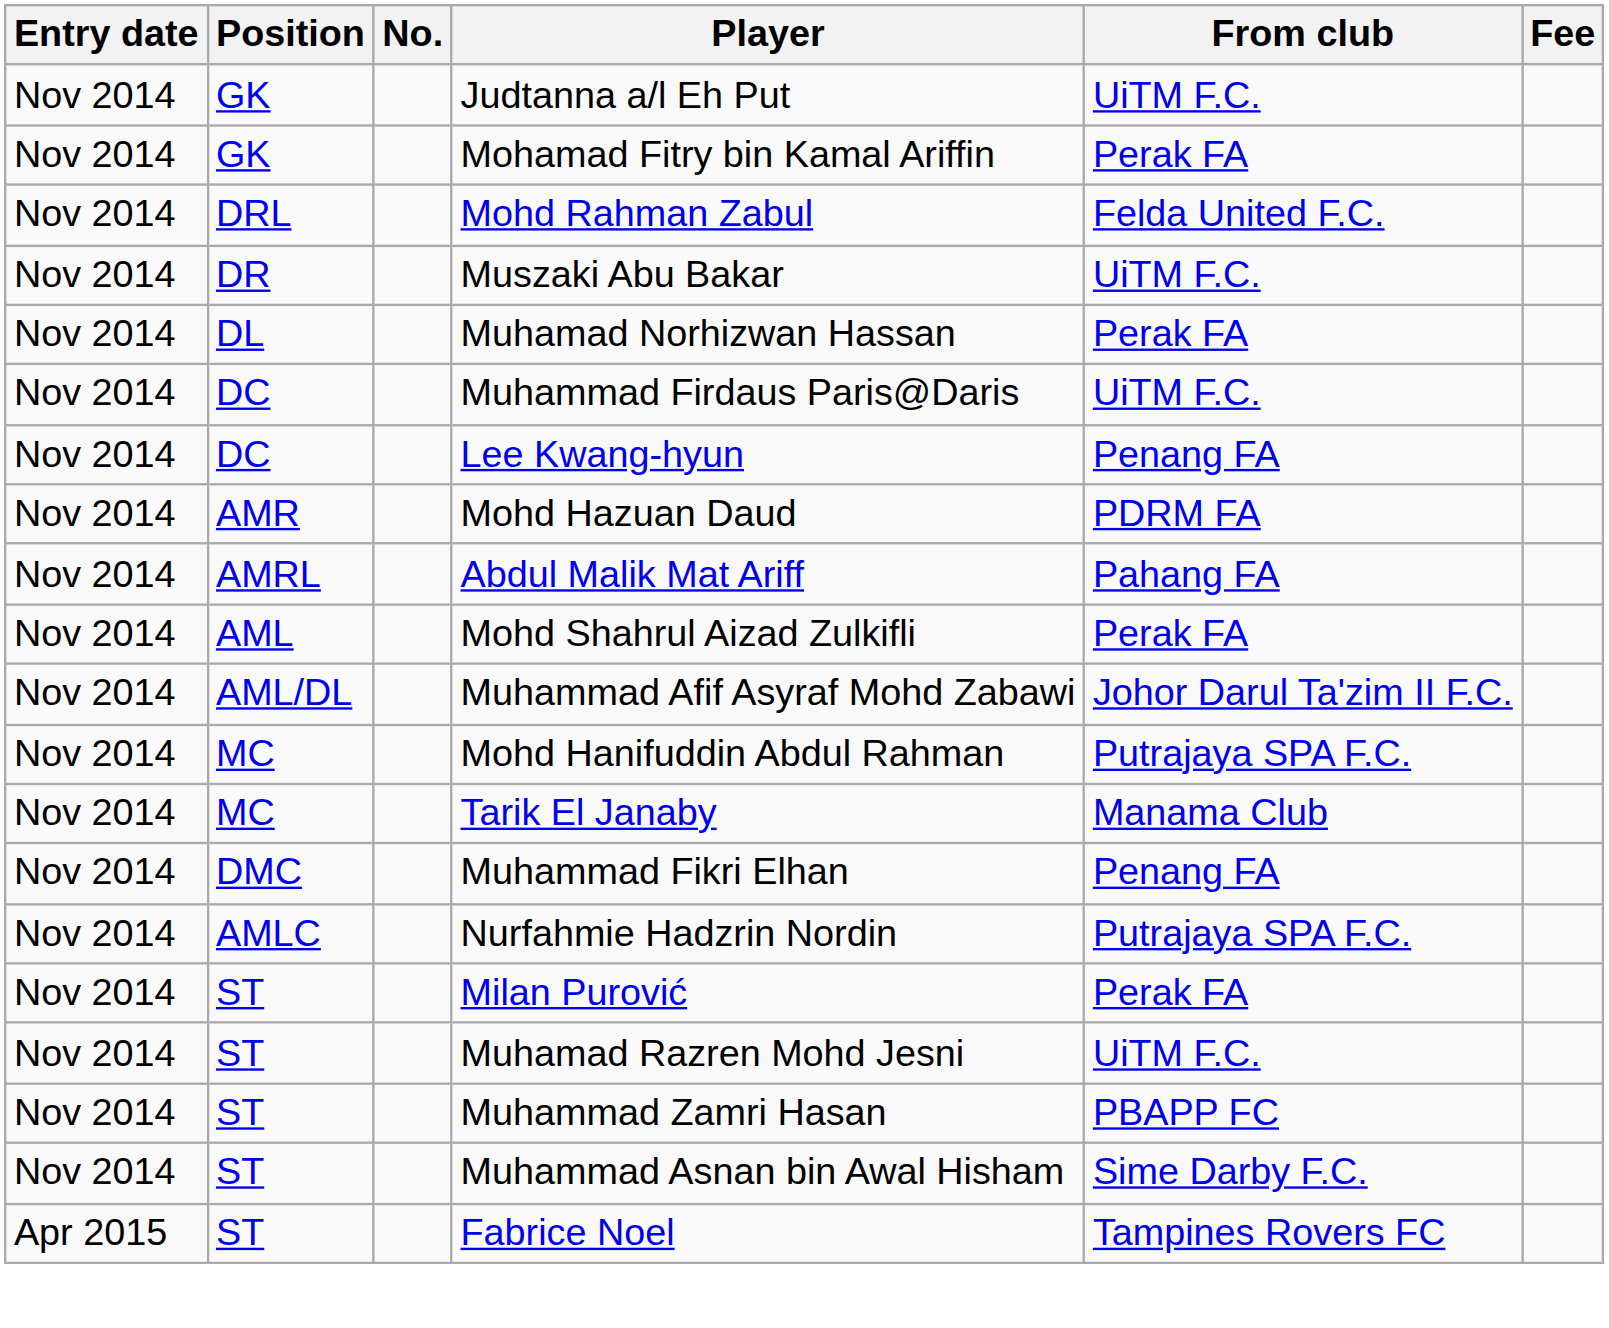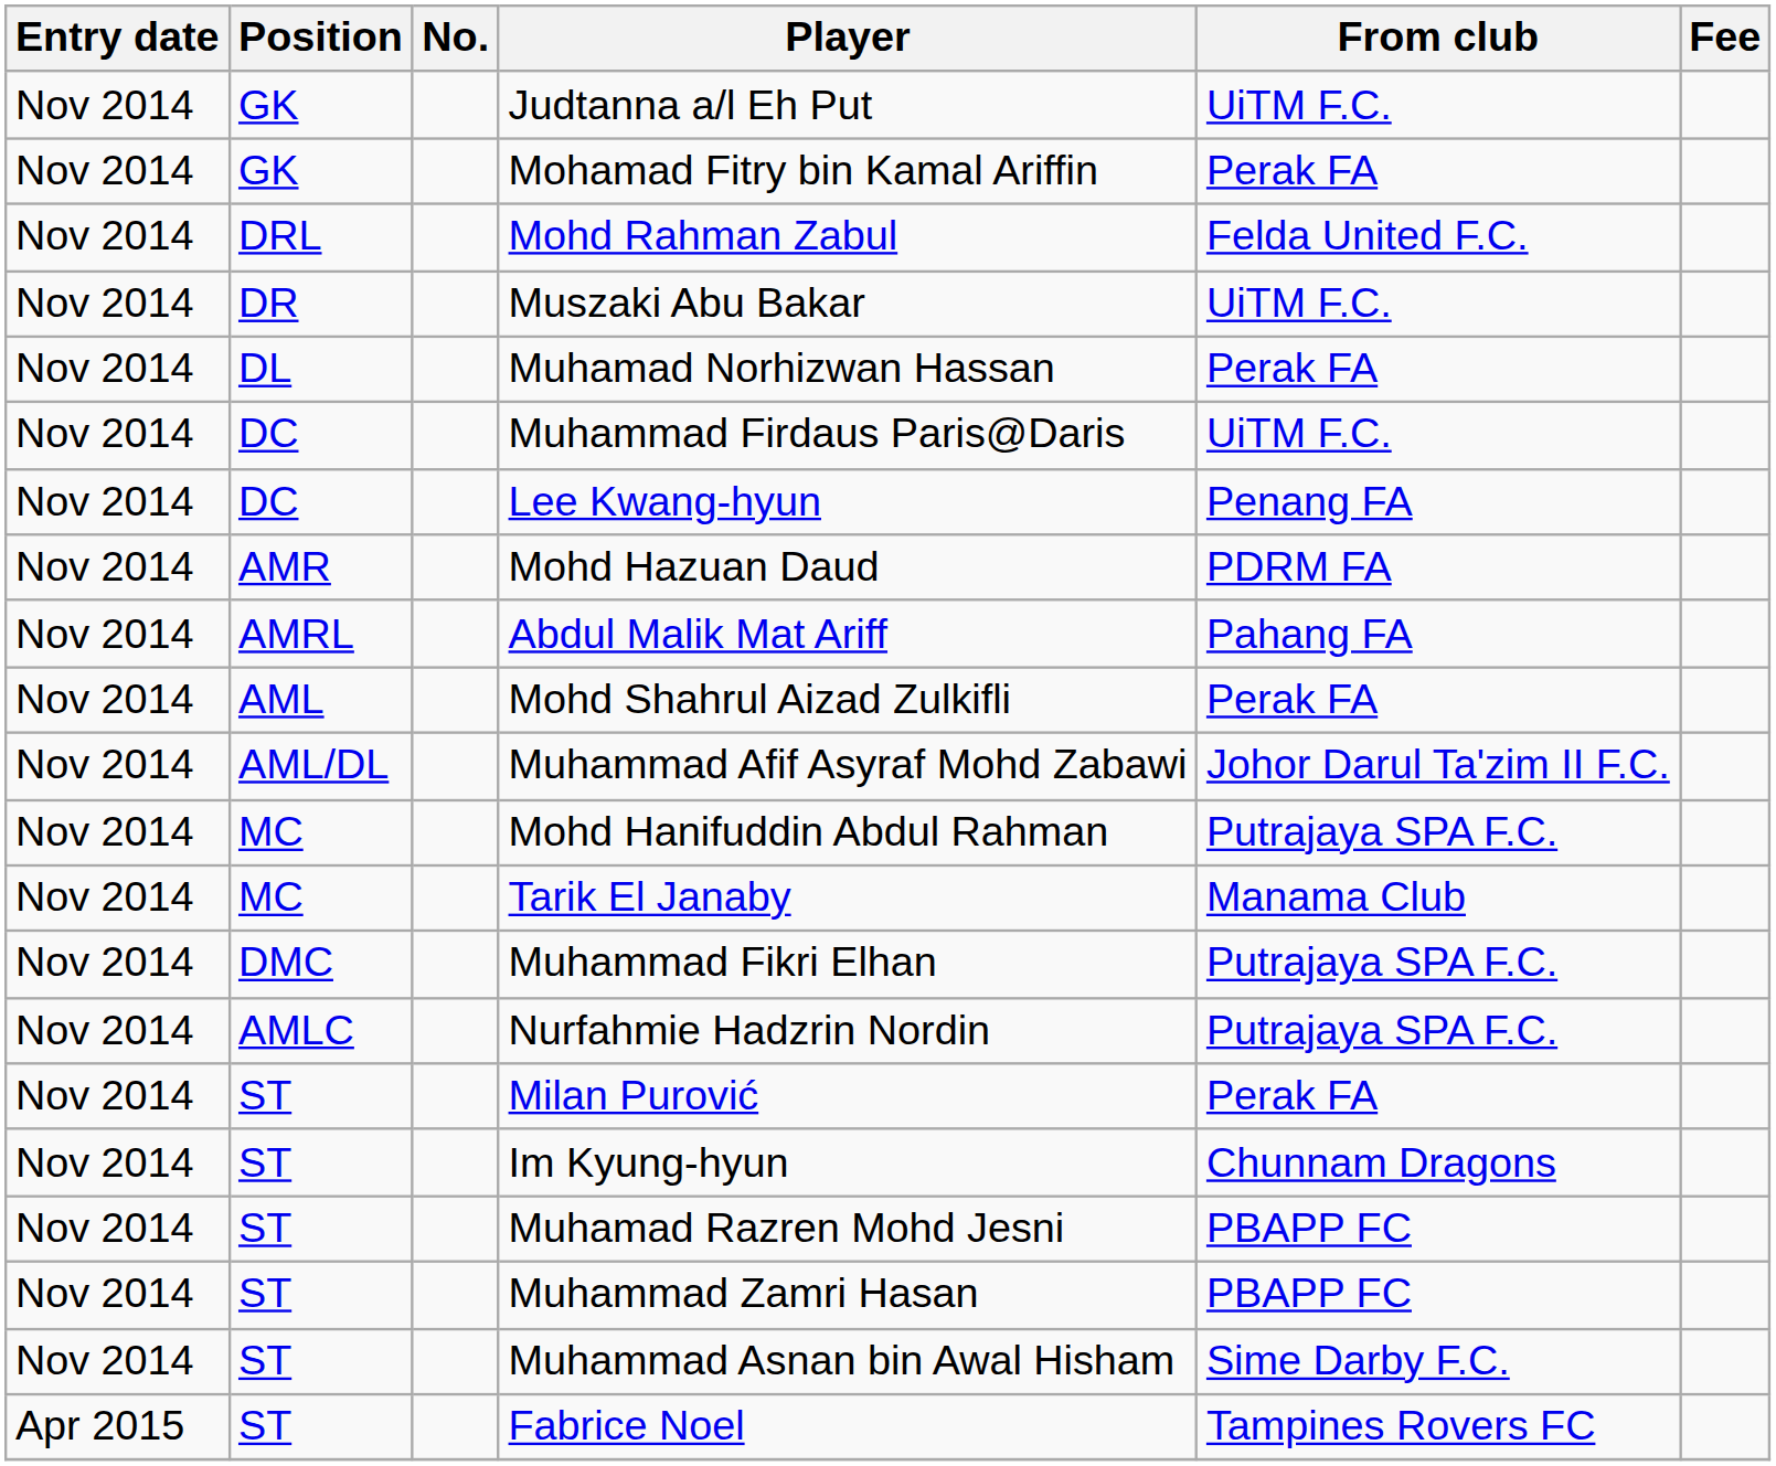 <table class="wikitable sortable">
 <tr>
 <th>Entry date</th>
 <th>Position</th>
 <th>No.</th>
 <th>Player</th>
 <th>From club</th>
 <th>Fee</th>
 </tr>
 <tr>
 <td>Nov 2014</td>
 <td><a href='#'>GK</a></td>
 <td></td>
 <td> Judtanna a/l Eh Put</td>
 <td> <a href='#'>UiTM F.C.</a></td>
 <td></td>
 </tr>
 <tr>
 <td>Nov 2014</td>
 <td><a href='#'>GK</a></td>
 <td></td>
 <td> Mohamad Fitry bin Kamal Ariffin</td>
 <td> <a href='#'>Perak FA</a></td>
 <td></td>
 </tr>
 <tr>
 <td>Nov 2014</td>
 <td><a href='#'>DRL</a></td>
 <td></td>
 <td> <a href='#'>Mohd Rahman Zabul</a></td>
 <td> <a href='#'>Felda United F.C.</a></td>
 <td></td>
 </tr>
 <tr>
 <td>Nov 2014</td>
 <td><a href='#'>DR</a></td>
 <td></td>
 <td> Muszaki Abu Bakar</td>
 <td> <a href='#'>UiTM F.C.</a></td>
 <td></td>
 </tr>
 <tr>
 <td>Nov 2014</td>
 <td><a href='#'>DL</a></td>
 <td></td>
 <td> Muhamad Norhizwan Hassan</td>
 <td> <a href='#'>Perak FA</a></td>
 <td></td>
 </tr>
 <tr>
 <td>Nov 2014</td>
 <td><a href='#'>DC</a></td>
 <td></td>
 <td> Muhammad Firdaus Paris@Daris</td>
 <td> <a href='#'>UiTM F.C.</a></td>
 <td></td>
 </tr>
 <tr>
 <td>Nov 2014</td>
 <td><a href='#'>DC</a></td>
 <td></td>
 <td> <a href='#'>Lee Kwang-hyun</a></td>
 <td> <a href='#'>Penang FA</a></td>
 <td></td>
 </tr>
 <tr>
 <td>Nov 2014</td>
 <td><a href='#'>AMR</a></td>
 <td></td>
 <td> Mohd Hazuan Daud</td>
 <td> <a href='#'>PDRM FA</a></td>
 <td></td>
 </tr>
 <tr>
 <td>Nov 2014</td>
 <td><a href='#'>AMRL</a></td>
 <td></td>
 <td> <a href='#'>Abdul Malik Mat Ariff</a></td>
 <td> <a href='#'>Pahang FA</a></td>
 <td></td>
 </tr>
 <tr>
 <td>Nov 2014</td>
 <td><a href='#'>AML</a></td>
 <td></td>
 <td> Mohd Shahrul Aizad Zulkifli</td>
 <td> <a href='#'>Perak FA</a></td>
 <td></td>
 </tr>
 <tr>
 <td>Nov 2014</td>
 <td><a href='#'>AML/DL</a></td>
 <td></td>
 <td> Muhammad Afif Asyraf Mohd Zabawi</td>
 <td> <a href='#'>Johor Darul Ta'zim II F.C.</a></td>
 <td></td>
 </tr>
 <tr>
 <td>Nov 2014</td>
 <td><a href='#'>MC</a></td>
 <td></td>
 <td> Mohd Hanifuddin Abdul Rahman</td>
 <td> <a href='#'>Putrajaya SPA F.C.</a></td>
 <td></td>
 </tr>
 <tr>
 <td>Nov 2014</td>
 <td><a href='#'>MC</a></td>
 <td></td>
 <td> <a href='#'>Tarik El Janaby</a></td>
 <td> <a href='#'>Manama Club</a></td>
 <td></td>
 </tr>
 <tr>
 <td>Nov 2014</td>
 <td><a href='#'>DMC</a></td>
 <td></td>
 <td> Muhammad Fikri Elhan</td>
-<td> <a href='#'>Penang FA</a></td>
+<td> <a href='#'>Putrajaya SPA F.C.</a></td>
 <td></td>
 </tr>
 <tr>
 <td>Nov 2014</td>
 <td><a href='#'>AMLC</a></td>
 <td></td>
 <td> Nurfahmie Hadzrin Nordin</td>
 <td> <a href='#'>Putrajaya SPA F.C.</a></td>
 <td></td>
 </tr>
 <tr>
 <td>Nov 2014</td>
 <td><a href='#'>ST</a></td>
 <td></td>
 <td> <a href='#'>Milan Purović</a></td>
 <td> <a href='#'>Perak FA</a></td>
 <td></td>
 </tr>
 <tr>
 <td>Nov 2014</td>
 <td><a href='#'>ST</a></td>
 <td></td>
+<td> Im Kyung-hyun</td>
+<td> <a href='#'>Chunnam Dragons</a></td>
+<td></td>
+</tr>
+<tr>
+<td>Nov 2014</td>
+<td><a href='#'>ST</a></td>
+<td></td>
 <td> Muhamad Razren Mohd Jesni</td>
-<td> <a href='#'>UiTM F.C.</a></td>
+<td> <a href='#'>PBAPP FC</a></td>
 <td></td>
 </tr>
 <tr>
 <td>Nov 2014</td>
 <td><a href='#'>ST</a></td>
 <td></td>
 <td> Muhammad Zamri Hasan</td>
 <td> <a href='#'>PBAPP FC</a></td>
 <td></td>
 </tr>
 <tr>
 <td>Nov 2014</td>
 <td><a href='#'>ST</a></td>
 <td></td>
 <td> Muhammad Asnan bin Awal Hisham</td>
 <td> <a href='#'>Sime Darby F.C.</a></td>
 <td></td>
 </tr>
 <tr>
 <td>Apr 2015</td>
 <td><a href='#'>ST</a></td>
 <td></td>
 <td> <a href='#'>Fabrice Noel</a></td>
 <td> <a href='#'>Tampines Rovers FC</a></td>
 <td></td>
 </tr>
 <tr>
 </tr>
 </table>
